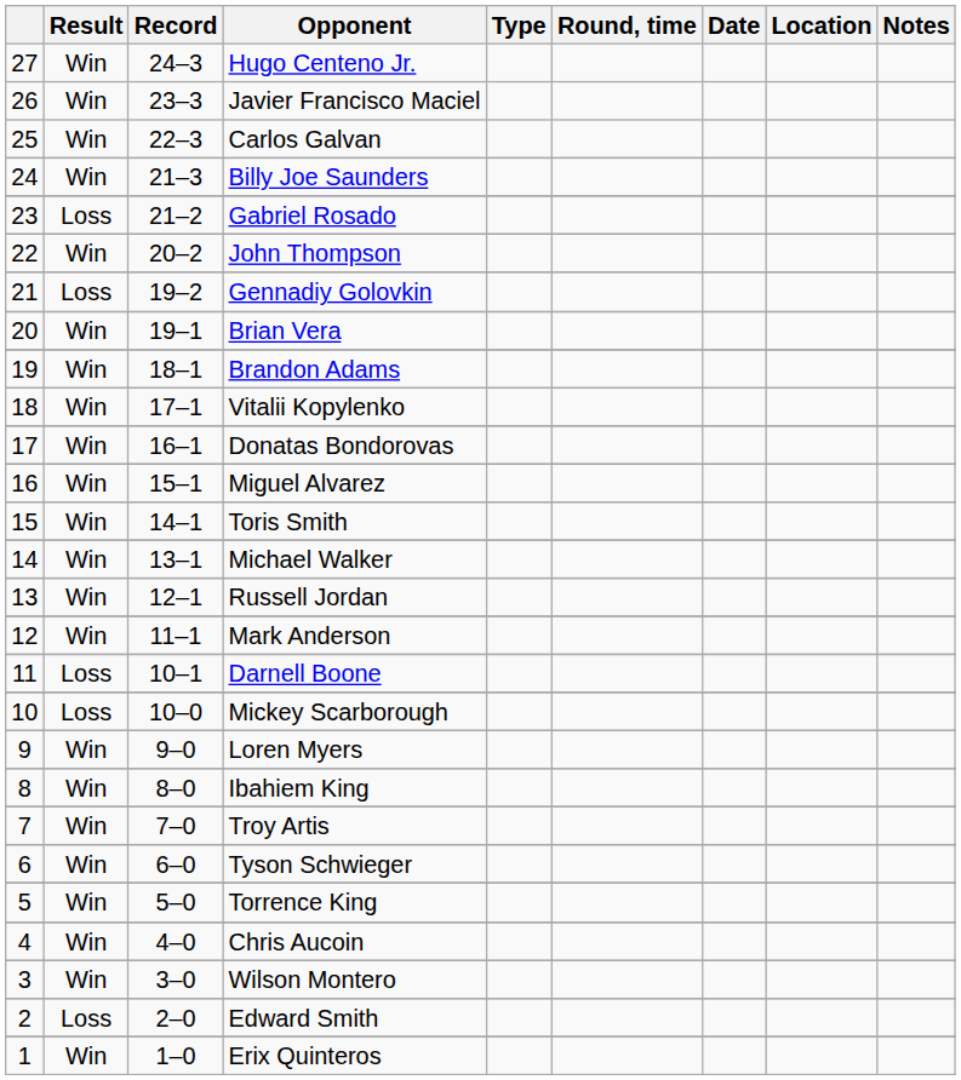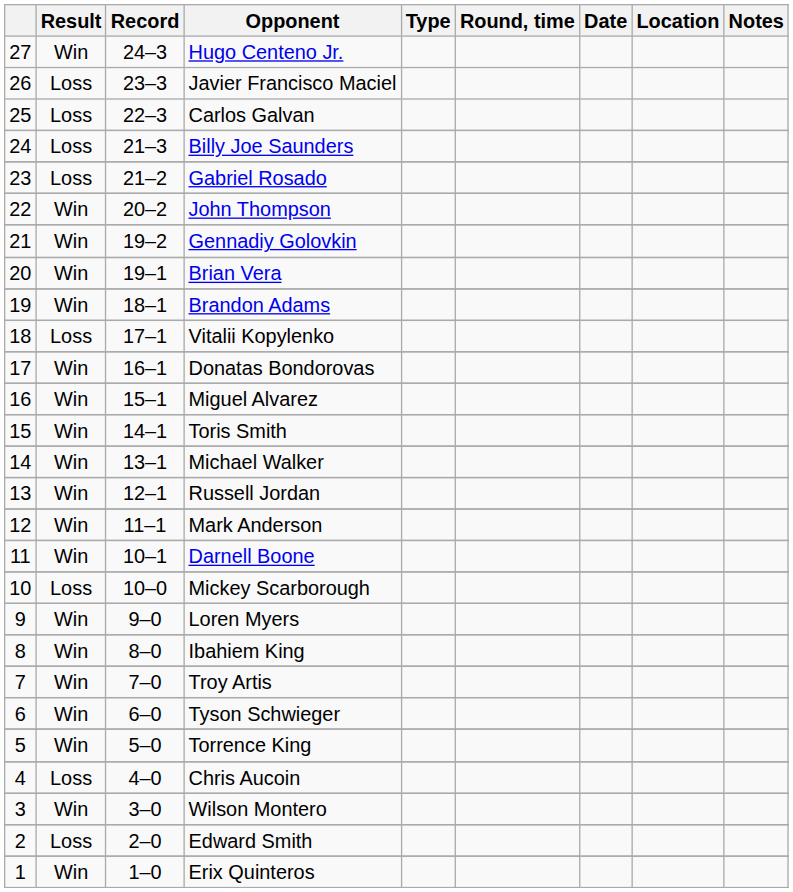 <table class="wikitable" style="text-align:center; font-size:95%">
 <tr>
 <th></th>
 <th>Result</th>
 <th>Record</th>
 <th>Opponent</th>
 <th>Type</th>
 <th>Round, time</th>
 <th>Date</th>
 <th>Location</th>
 <th>Notes</th>
 </tr>
 <tr>
 <td>27</td>
 <td>Win</td>
 <td>24–3</td>
 <td style="text-align:left;"> <a href='#'>Hugo Centeno Jr.</a></td>
 <td></td>
 <td></td>
 <td></td>
 <td style="text-align:left;"> </td>
 <td style="text-align:left;"></td>
 </tr>
 <tr align=center>
 <td>26</td>
-<td>Win</td>
+<td>Loss</td>
 <td>23–3</td>
 <td style="text-align:left;"> Javier Francisco Maciel</td>
 <td></td>
 <td></td>
 <td></td>
 <td style="text-align:left;"> </td>
 <td style="text-align:left;"></td>
 </tr>
 <tr align=center>
 <td>25</td>
-<td>Win</td>
+<td>Loss</td>
 <td>22–3</td>
 <td align=left> Carlos Galvan</td>
 <td></td>
 <td></td>
 <td></td>
 <td align=left> </td>
 <td align=left></td>
 </tr>
 <tr align=center>
 </tr>
 <tr align=center>
 <td>24</td>
-<td>Win</td>
+<td>Loss</td>
 <td>21–3</td>
 <td align=left> <a href='#'>Billy Joe Saunders</a></td>
 <td></td>
 <td></td>
 <td></td>
 <td align=left></td>
 <td align=left></td>
 </tr>
 <tr align=center>
 </tr>
 <tr align=center>
 <td>23</td>
 <td>Loss</td>
 <td>21–2</td>
 <td align=left> <a href='#'>Gabriel Rosado</a></td>
 <td></td>
 <td></td>
 <td></td>
 <td align=left></td>
 <td align=left></td>
 </tr>
 <tr align=center>
 </tr>
 <tr align=center>
 <td>22</td>
 <td>Win</td>
 <td>20–2</td>
 <td align=left> <a href='#'>John Thompson</a></td>
 <td></td>
 <td></td>
 <td></td>
 <td align=left></td>
 <td align=left></td>
 </tr>
 <tr align=center>
 </tr>
 <tr align=center>
 <td>21</td>
-<td>Loss</td>
+<td>Win</td>
 <td>19–2</td>
 <td align=left> <a href='#'>Gennadiy Golovkin</a></td>
 <td></td>
 <td></td>
 <td></td>
 <td align=left></td>
 <td align=left></td>
 </tr>
 <tr align=center>
 </tr>
 <tr align=center>
 <td>20</td>
 <td>Win</td>
 <td>19–1</td>
 <td align=left> <a href='#'>Brian Vera</a></td>
 <td></td>
 <td></td>
 <td></td>
 <td align=left></td>
 <td align=left></td>
 </tr>
 <tr align=center>
 </tr>
 <tr align=center>
 <td>19</td>
 <td>Win</td>
 <td>18–1</td>
 <td align=left> <a href='#'>Brandon Adams</a></td>
 <td></td>
 <td></td>
 <td></td>
 <td align=left></td>
 <td align=left></td>
 </tr>
 <tr align=center>
 </tr>
 <tr align=center>
 <td>18</td>
-<td>Win</td>
+<td>Loss</td>
 <td>17–1</td>
 <td align=left> Vitalii Kopylenko</td>
 <td></td>
 <td></td>
 <td></td>
 <td align=left></td>
 <td align=left></td>
 </tr>
 <tr align=center>
 </tr>
 <tr align=center>
 <td>17</td>
 <td>Win</td>
 <td>16–1</td>
 <td align=left> Donatas Bondorovas</td>
 <td></td>
 <td></td>
 <td></td>
 <td align=left></td>
 <td align=left></td>
 </tr>
 <tr align=center>
 </tr>
 <tr align=center>
 <td>16</td>
 <td>Win</td>
 <td>15–1</td>
 <td align=left> Miguel Alvarez</td>
 <td></td>
 <td></td>
 <td></td>
 <td align=left></td>
 <td align=left></td>
 </tr>
 <tr align=center>
 </tr>
 <tr align=center>
 <td>15</td>
 <td>Win</td>
 <td>14–1</td>
 <td align=left> Toris Smith</td>
 <td></td>
 <td></td>
 <td></td>
 <td align=left></td>
 <td align=left></td>
 </tr>
 <tr align=center>
 </tr>
 <tr align=center>
 <td>14</td>
 <td>Win</td>
 <td>13–1</td>
 <td align=left> Michael Walker</td>
 <td></td>
 <td></td>
 <td></td>
 <td align=left></td>
 <td align=left></td>
 </tr>
 <tr align=center>
 </tr>
 <tr align=center>
 <td>13</td>
 <td>Win</td>
 <td>12–1</td>
 <td align=left> Russell Jordan</td>
 <td></td>
 <td></td>
 <td></td>
 <td align=left></td>
 <td align=left></td>
 </tr>
 <tr align=center>
 </tr>
 <tr align=center>
 <td>12</td>
 <td>Win</td>
 <td>11–1</td>
 <td align=left> Mark Anderson</td>
 <td></td>
 <td></td>
 <td></td>
 <td align=left></td>
 <td align=left></td>
 </tr>
 <tr align=center>
 </tr>
 <tr align=center>
 <td>11</td>
-<td>Loss</td>
+<td>Win</td>
 <td>10–1</td>
 <td align=left> <a href='#'>Darnell Boone</a></td>
 <td></td>
 <td></td>
 <td></td>
 <td align=left></td>
 <td align=left></td>
 </tr>
 <tr align=center>
 </tr>
 <tr align=center>
 <td>10</td>
 <td>Loss</td>
 <td>10–0</td>
 <td align=left> Mickey Scarborough</td>
 <td></td>
 <td></td>
 <td></td>
 <td align=left></td>
 <td align=left></td>
 </tr>
 <tr align=center>
 </tr>
 <tr align=center>
 <td>9</td>
 <td>Win</td>
 <td>9–0</td>
 <td align=left> Loren Myers</td>
 <td></td>
 <td></td>
 <td></td>
 <td align=left></td>
 <td align=left></td>
 </tr>
 <tr align=center>
 </tr>
 <tr align=center>
 <td>8</td>
 <td>Win</td>
 <td>8–0</td>
 <td align=left> Ibahiem King</td>
 <td></td>
 <td></td>
 <td></td>
 <td align=left></td>
 <td align=left></td>
 </tr>
 <tr align=center>
 </tr>
 <tr align=center>
 <td>7</td>
 <td>Win</td>
 <td>7–0</td>
 <td align=left> Troy Artis</td>
 <td></td>
 <td></td>
 <td></td>
 <td align=left></td>
 <td align=left></td>
 </tr>
 <tr align=center>
 </tr>
 <tr align=center>
 <td>6</td>
 <td>Win</td>
 <td>6–0</td>
 <td align=left> Tyson Schwieger</td>
 <td></td>
 <td></td>
 <td></td>
 <td align=left></td>
 <td align=left></td>
 </tr>
 <tr align=center>
 </tr>
 <tr align=center>
 <td>5</td>
 <td>Win</td>
 <td>5–0</td>
 <td align=left> Torrence King</td>
 <td></td>
 <td></td>
 <td></td>
 <td align=left></td>
 <td align=left></td>
 </tr>
 <tr align=center>
 </tr>
 <tr align=center>
 <td>4</td>
-<td>Win</td>
+<td>Loss</td>
 <td>4–0</td>
 <td align=left> Chris Aucoin</td>
 <td></td>
 <td></td>
 <td></td>
 <td align=left></td>
 <td align=left></td>
 </tr>
 <tr align=center>
 </tr>
 <tr align=center>
 <td>3</td>
 <td>Win</td>
 <td>3–0</td>
 <td align=left> Wilson Montero</td>
 <td></td>
 <td></td>
 <td></td>
 <td align=left></td>
 <td align=left></td>
 </tr>
 <tr align=center>
 </tr>
 <tr align=center>
 <td>2</td>
 <td>Loss</td>
 <td>2–0</td>
 <td align=left> Edward Smith</td>
 <td></td>
 <td></td>
 <td></td>
 <td align=left></td>
 <td align=left></td>
 </tr>
 <tr align=center>
 </tr>
 <tr align=center>
 <td>1</td>
 <td>Win</td>
 <td>1–0</td>
 <td align=left> Erix Quinteros</td>
 <td></td>
 <td></td>
 <td></td>
 <td align=left></td>
 <td align=left></td>
 </tr>
 <tr align=center>
 </tr>
 </table>
